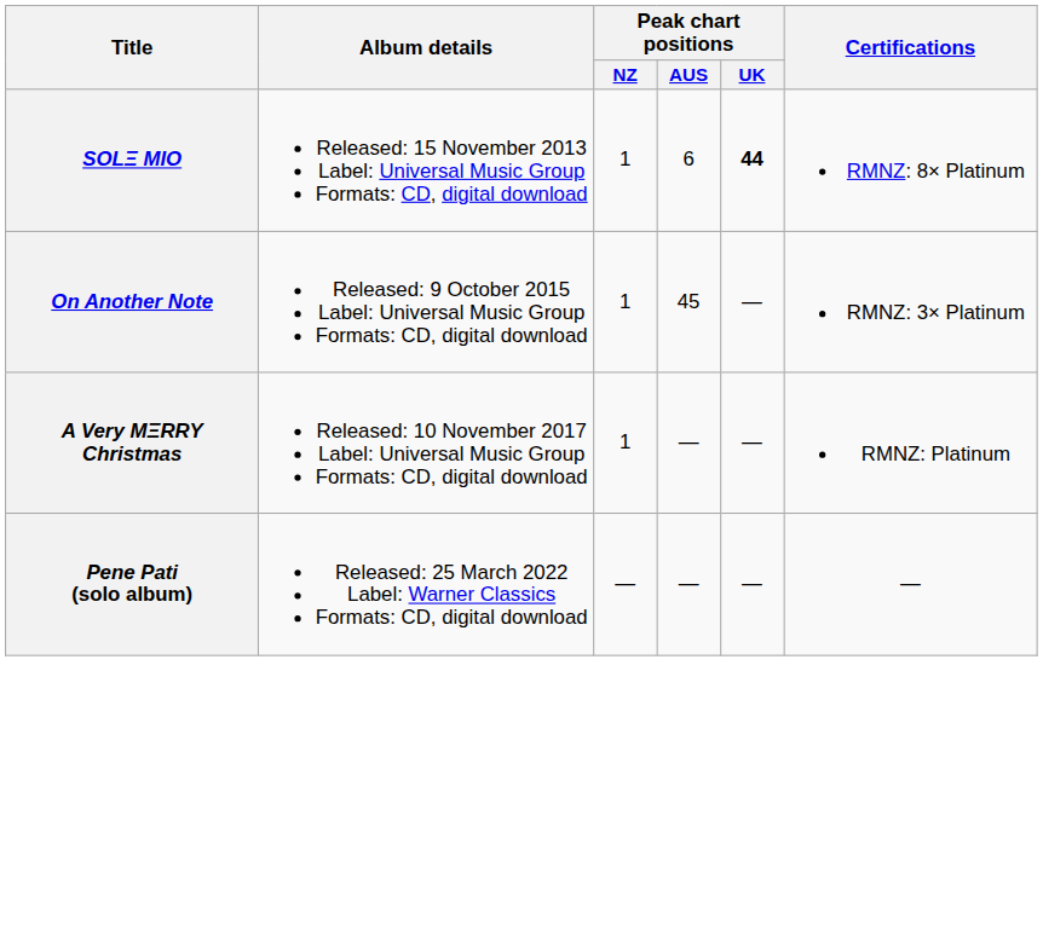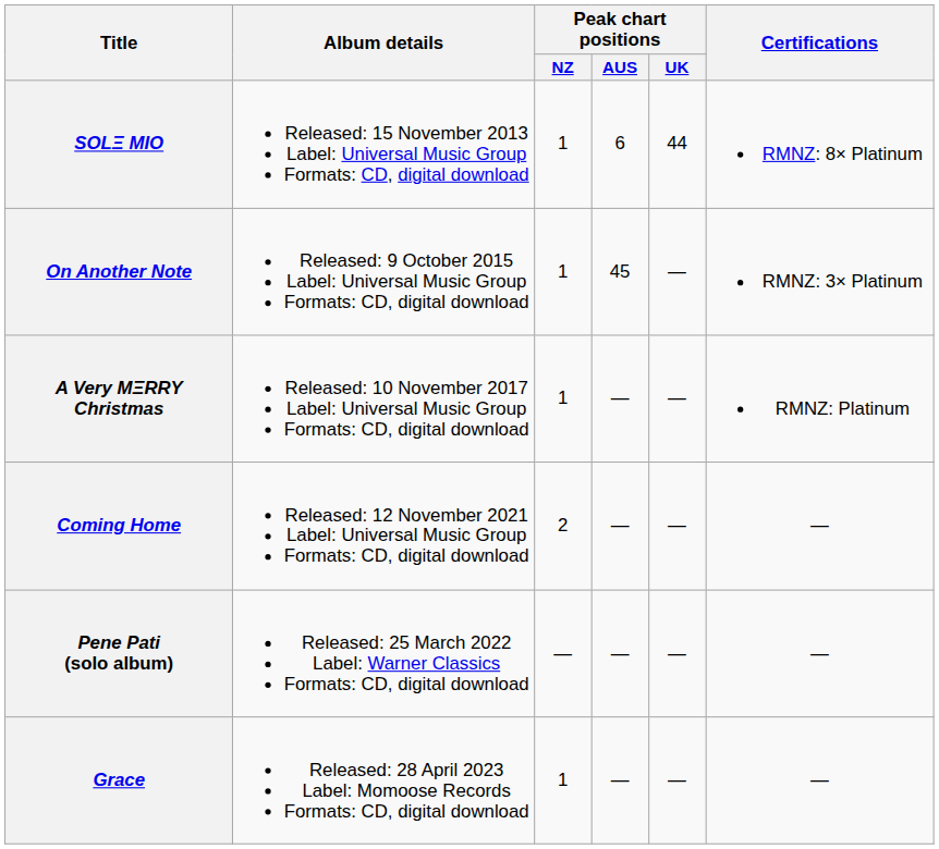 <table class="wikitable plainrowheaders" style="text-align:center;" border="1">
 <tr>
 <th scope="col" rowspan="2" style="width:12em;">Title</th>
 <th scope="col" rowspan="2" style="width:16em;">Album details</th>
 <th scope="col" colspan="3">Peak chart positions</th>
 <th scope="col" rowspan="2" style="width:12em;"><a href='#'>Certifications</a></th>
 </tr>
 <tr>
 <th scope="col" style="width:3em;font-size:90%;"><a href='#'>NZ</a><br></th>
 <th scope="col" style="width:3em;font-size:90%;"><a href='#'>AUS</a><br></th>
 <th scope="col" style="width:3em;font-size:90%;"><a href='#'>UK</a><br></th>
 </tr>
 <tr>
 <th scope="row"><em><a href='#'>SOLΞ MIO</a></em></th>
 <td><br><ul><li>Released: 15 November 2013</li><li>Label: <a href='#'>Universal Music Group</a></li><li>Formats: <a href='#'>CD</a>, <a href='#'>digital download</a></li></ul></td>
 <td>1</td>
 <td>6</td>
-<td><strong>44</strong></td>
+<td>44</td>
 <td><br><ul><li><a href='#'>RMNZ</a>: 8× Platinum</li></ul></td>
 </tr>
 <tr>
 <th scope="row"><em><a href='#'>On Another Note</a></em></th>
 <td><br><ul><li>Released: 9 October 2015</li><li>Label: Universal Music Group</li><li>Formats: CD, digital download</li></ul></td>
 <td>1</td>
 <td>45</td>
 <td>—</td>
 <td><br><ul><li>RMNZ: 3× Platinum</li></ul></td>
 </tr>
 <tr>
 <th scope="row"><em>A Very MΞRRY Christmas</em></th>
 <td><br><ul><li>Released: 10 November 2017</li><li>Label: Universal Music Group</li><li>Formats: CD, digital download</li></ul></td>
 <td>1</td>
 <td>—</td>
 <td>—</td>
 <td><br><ul><li>RMNZ: Platinum</li></ul></td>
 </tr>
 <tr>
+<th scope="row"><em><a href='#'>Coming Home</a></em></th>
+<td><br><ul><li>Released: 12 November 2021</li><li>Label: Universal Music Group</li><li>Formats: CD, digital download</li></ul></td>
+<td>2</td>
+<td>—</td>
+<td>—</td>
+<td>—</td>
+</tr>
+<tr>
 <th scope="row"><em>Pene Pati</em><br>(solo album)</th>
 <td><br><ul><li>Released: 25 March 2022</li><li>Label: <a href='#'>Warner Classics</a></li><li>Formats: CD, digital download</li></ul></td>
 <td>—</td>
 <td>—</td>
 <td>—</td>
 <td>—</td>
 </tr>
+<tr>
+<th scope="row"><em><a href='#'>Grace</a></em><br></th>
+<td><br><ul><li>Released: 28 April 2023</li><li>Label: Momoose Records</li><li>Formats: CD, digital download</li></ul></td>
+<td>1</td>
+<td>—</td>
+<td>—</td>
+<td>—</td>
+</tr>
 </table>
